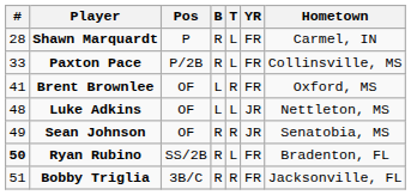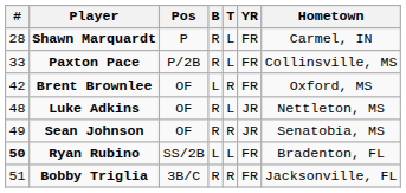 <table class="wikitable sortable" style="text-align:center; font-size:80%;">
 <tr>
 <th>#</th>
 <th>Player</th>
 <th>Pos</th>
 <th>B</th>
 <th>T</th>
 <th>YR</th>
 <th>Hometown</th>
 </tr>
 <tr>
 <td>28</td>
 <td><strong>Shawn Marquardt</strong></td>
 <td>P</td>
 <td>R</td>
 <td>L</td>
 <td>FR</td>
 <td>Carmel, IN</td>
 </tr>
 <tr>
 <td>33</td>
 <td><strong>Paxton Pace</strong></td>
 <td>P/2B</td>
 <td>R</td>
 <td>L</td>
 <td>FR</td>
 <td>Collinsville, MS</td>
 </tr>
 <tr>
-<td>41</td>
+<td>42</td>
 <td><strong>Brent Brownlee</strong></td>
 <td>OF</td>
 <td>L</td>
 <td>R</td>
 <td>FR</td>
 <td>Oxford, MS</td>
 </tr>
 <tr>
 <td>48</td>
 <td><strong>Luke Adkins</strong></td>
 <td>OF</td>
-<td>L</td>
+<td>R</td>
 <td>L</td>
 <td>JR</td>
 <td>Nettleton, MS</td>
 </tr>
 <tr>
 <td>49</td>
 <td><strong>Sean Johnson</strong></td>
 <td>OF</td>
 <td>R</td>
 <td>R</td>
 <td>JR</td>
 <td>Senatobia, MS</td>
 </tr>
 <tr>
 <td><strong>50</strong></td>
 <td><strong>Ryan Rubino</strong></td>
 <td>SS/2B</td>
-<td>R</td>
+<td>L</td>
 <td>L</td>
 <td>FR</td>
 <td>Bradenton, FL</td>
 </tr>
 <tr>
 <td>51</td>
 <td><strong>Bobby Triglia</strong></td>
 <td>3B/C</td>
 <td>R</td>
 <td>R</td>
 <td>FR</td>
 <td>Jacksonville, FL</td>
 </tr>
 </table>
